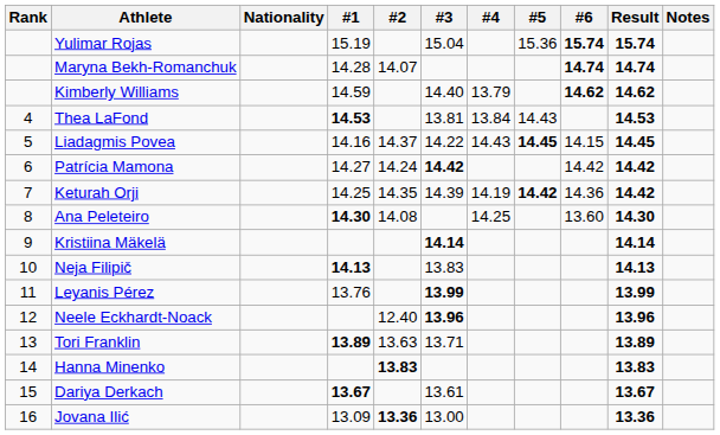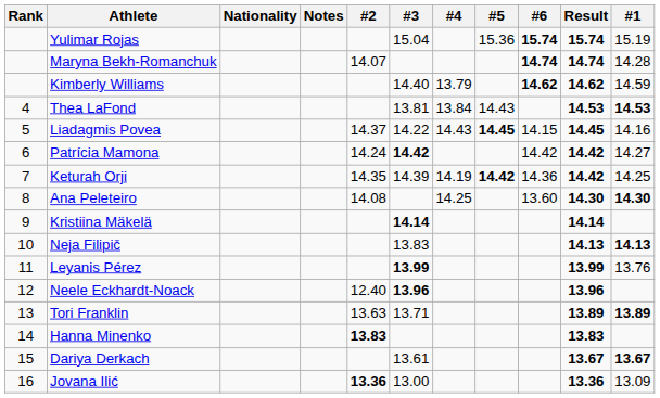 <table class="wikitable sortable" style="text-align:center">
 <tr>
 <th>Rank</th>
 <th>Athlete</th>
 <th>Nationality</th>
-<th>#1</th>
+<th>Notes</th>
 <th>#2</th>
 <th>#3</th>
 <th>#4</th>
 <th>#5</th>
 <th>#6</th>
 <th>Result</th>
-<th>Notes</th>
+<th>#1</th>
 </tr>
 <tr>
 <td></td>
 <td align=left><a href='#'>Yulimar Rojas</a></td>
 <td align=left></td>
-<td>15.19</td>
+<td></td>
 <td></td>
 <td>15.04</td>
 <td></td>
 <td>15.36</td>
 <td><strong>15.74</strong></td>
 <td><strong>15.74</strong></td>
-<td></td>
+<td>15.19</td>
 </tr>
 <tr>
 <td></td>
 <td align=left><a href='#'>Maryna Bekh-Romanchuk</a></td>
 <td align=left></td>
-<td>14.28</td>
+<td></td>
 <td>14.07</td>
 <td></td>
 <td></td>
 <td></td>
 <td><strong>14.74</strong></td>
 <td><strong>14.74</strong></td>
-<td></td>
+<td>14.28</td>
 </tr>
 <tr>
 <td></td>
 <td align=left><a href='#'>Kimberly Williams</a></td>
 <td align=left></td>
-<td>14.59</td>
+<td></td>
 <td></td>
 <td>14.40</td>
 <td>13.79</td>
 <td></td>
 <td><strong>14.62</strong></td>
 <td><strong>14.62</strong></td>
-<td></td>
+<td>14.59</td>
 </tr>
 <tr>
 <td>4</td>
 <td align=left><a href='#'>Thea LaFond</a></td>
 <td align=left></td>
-<td><strong>14.53</strong></td>
+<td></td>
 <td></td>
 <td>13.81</td>
 <td>13.84</td>
 <td>14.43</td>
 <td></td>
 <td><strong>14.53</strong></td>
-<td></td>
+<td><strong>14.53</strong></td>
 </tr>
 <tr>
 <td>5</td>
 <td align=left><a href='#'>Liadagmis Povea</a></td>
 <td align=left></td>
-<td>14.16</td>
+<td></td>
 <td>14.37</td>
 <td>14.22</td>
 <td>14.43</td>
 <td><strong>14.45</strong></td>
 <td>14.15</td>
 <td><strong>14.45</strong></td>
-<td></td>
+<td>14.16</td>
 </tr>
 <tr>
 <td>6</td>
 <td align=left><a href='#'>Patrícia Mamona</a></td>
 <td align=left></td>
-<td>14.27</td>
+<td></td>
 <td>14.24</td>
 <td><strong>14.42</strong></td>
 <td></td>
 <td></td>
 <td>14.42</td>
 <td><strong>14.42</strong></td>
-<td></td>
+<td>14.27</td>
 </tr>
 <tr>
 <td>7</td>
 <td align=left><a href='#'>Keturah Orji</a></td>
 <td align=left></td>
-<td>14.25</td>
+<td></td>
 <td>14.35</td>
 <td>14.39</td>
 <td>14.19</td>
 <td><strong>14.42</strong></td>
 <td>14.36</td>
 <td><strong>14.42</strong></td>
-<td></td>
+<td>14.25</td>
 </tr>
 <tr>
 <td>8</td>
 <td align=left><a href='#'>Ana Peleteiro</a></td>
 <td align=left></td>
-<td><strong>14.30</strong></td>
+<td></td>
 <td>14.08</td>
 <td></td>
 <td>14.25</td>
 <td></td>
 <td>13.60</td>
 <td><strong>14.30</strong></td>
-<td></td>
+<td><strong>14.30</strong></td>
 </tr>
 <tr>
 <td>9</td>
 <td align=left><a href='#'>Kristiina Mäkelä</a></td>
 <td align=left></td>
 <td></td>
 <td></td>
 <td><strong>14.14</strong></td>
 <td></td>
 <td></td>
 <td></td>
 <td><strong>14.14</strong></td>
 <td></td>
 </tr>
 <tr>
 <td>10</td>
 <td align=left><a href='#'>Neja Filipič</a></td>
 <td align=left></td>
-<td><strong>14.13</strong></td>
+<td></td>
 <td></td>
 <td>13.83</td>
 <td></td>
 <td></td>
 <td></td>
 <td><strong>14.13</strong></td>
-<td></td>
+<td><strong>14.13</strong></td>
 </tr>
 <tr>
 <td>11</td>
 <td align=left><a href='#'>Leyanis Pérez</a></td>
 <td align=left></td>
-<td>13.76</td>
+<td></td>
 <td></td>
 <td><strong>13.99</strong></td>
 <td></td>
 <td></td>
 <td></td>
 <td><strong>13.99</strong></td>
-<td></td>
+<td>13.76</td>
 </tr>
 <tr>
 <td>12</td>
 <td align=left><a href='#'>Neele Eckhardt-Noack</a></td>
 <td align=left></td>
 <td></td>
 <td>12.40</td>
 <td><strong>13.96</strong></td>
 <td></td>
 <td></td>
 <td></td>
 <td><strong>13.96</strong></td>
 <td></td>
 </tr>
 <tr>
 <td>13</td>
 <td align=left><a href='#'>Tori Franklin</a></td>
 <td align=left></td>
-<td><strong>13.89</strong></td>
+<td></td>
 <td>13.63</td>
 <td>13.71</td>
 <td></td>
 <td></td>
 <td></td>
 <td><strong>13.89</strong></td>
-<td></td>
+<td><strong>13.89</strong></td>
 </tr>
 <tr>
 <td>14</td>
 <td align=left><a href='#'>Hanna Minenko</a></td>
 <td align=left></td>
 <td></td>
 <td><strong>13.83</strong></td>
 <td></td>
 <td></td>
 <td></td>
 <td></td>
 <td><strong>13.83</strong></td>
 <td></td>
 </tr>
 <tr>
 <td>15</td>
 <td align=left><a href='#'>Dariya Derkach</a></td>
 <td align=left></td>
-<td><strong>13.67</strong></td>
+<td></td>
 <td></td>
 <td>13.61</td>
 <td></td>
 <td></td>
 <td></td>
 <td><strong>13.67</strong></td>
-<td></td>
+<td><strong>13.67</strong></td>
 </tr>
 <tr>
 <td>16</td>
 <td align=left><a href='#'>Jovana Ilić</a></td>
 <td align=left></td>
-<td>13.09</td>
+<td></td>
 <td><strong>13.36</strong></td>
 <td>13.00</td>
 <td></td>
 <td></td>
 <td></td>
 <td><strong>13.36</strong></td>
-<td></td>
+<td>13.09</td>
 </tr>
 </table>
